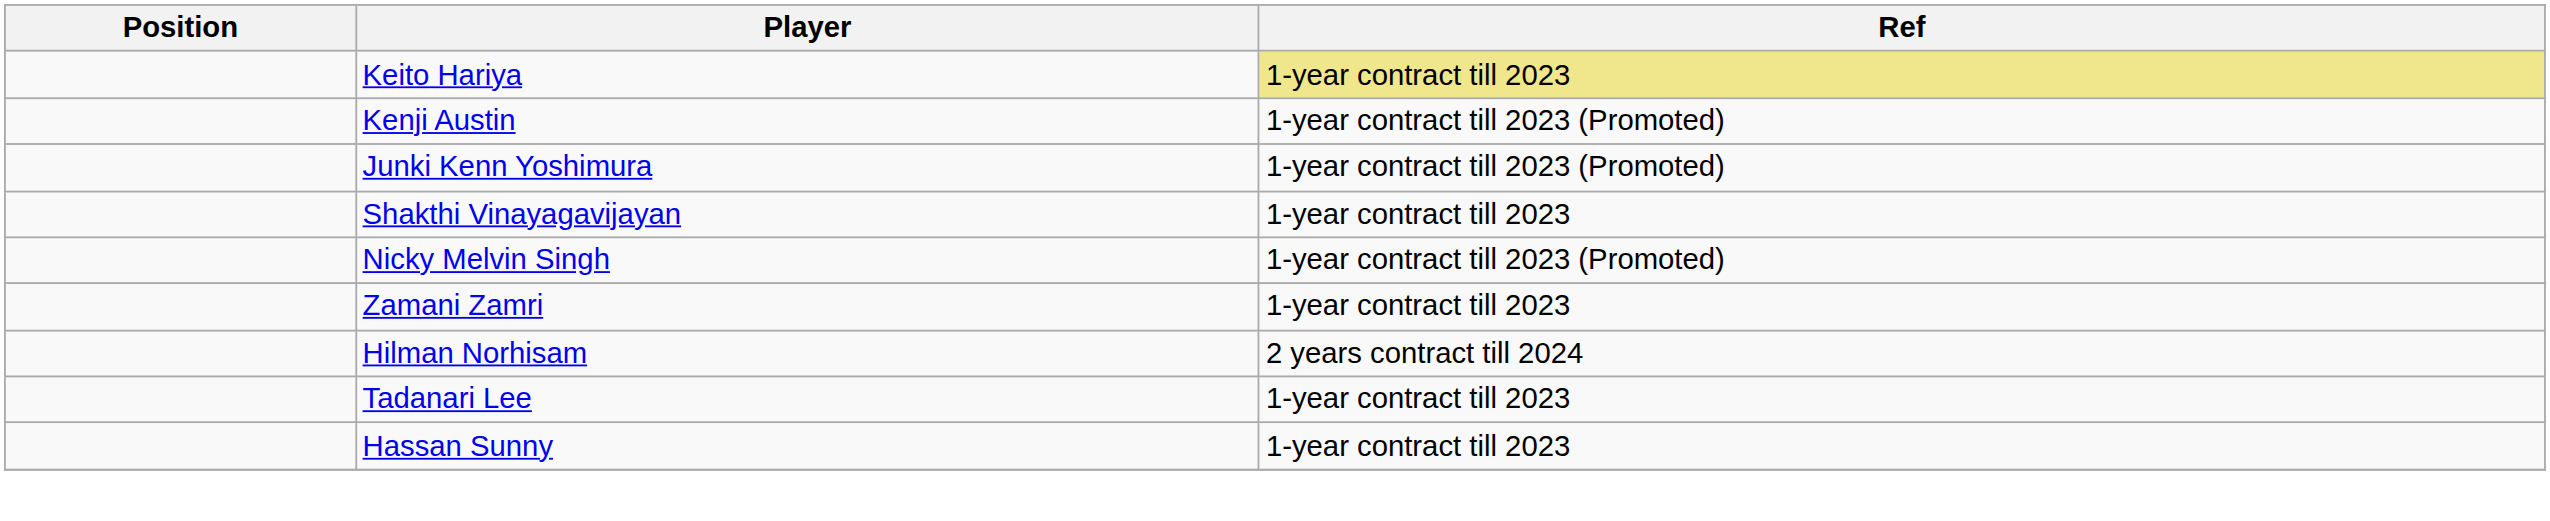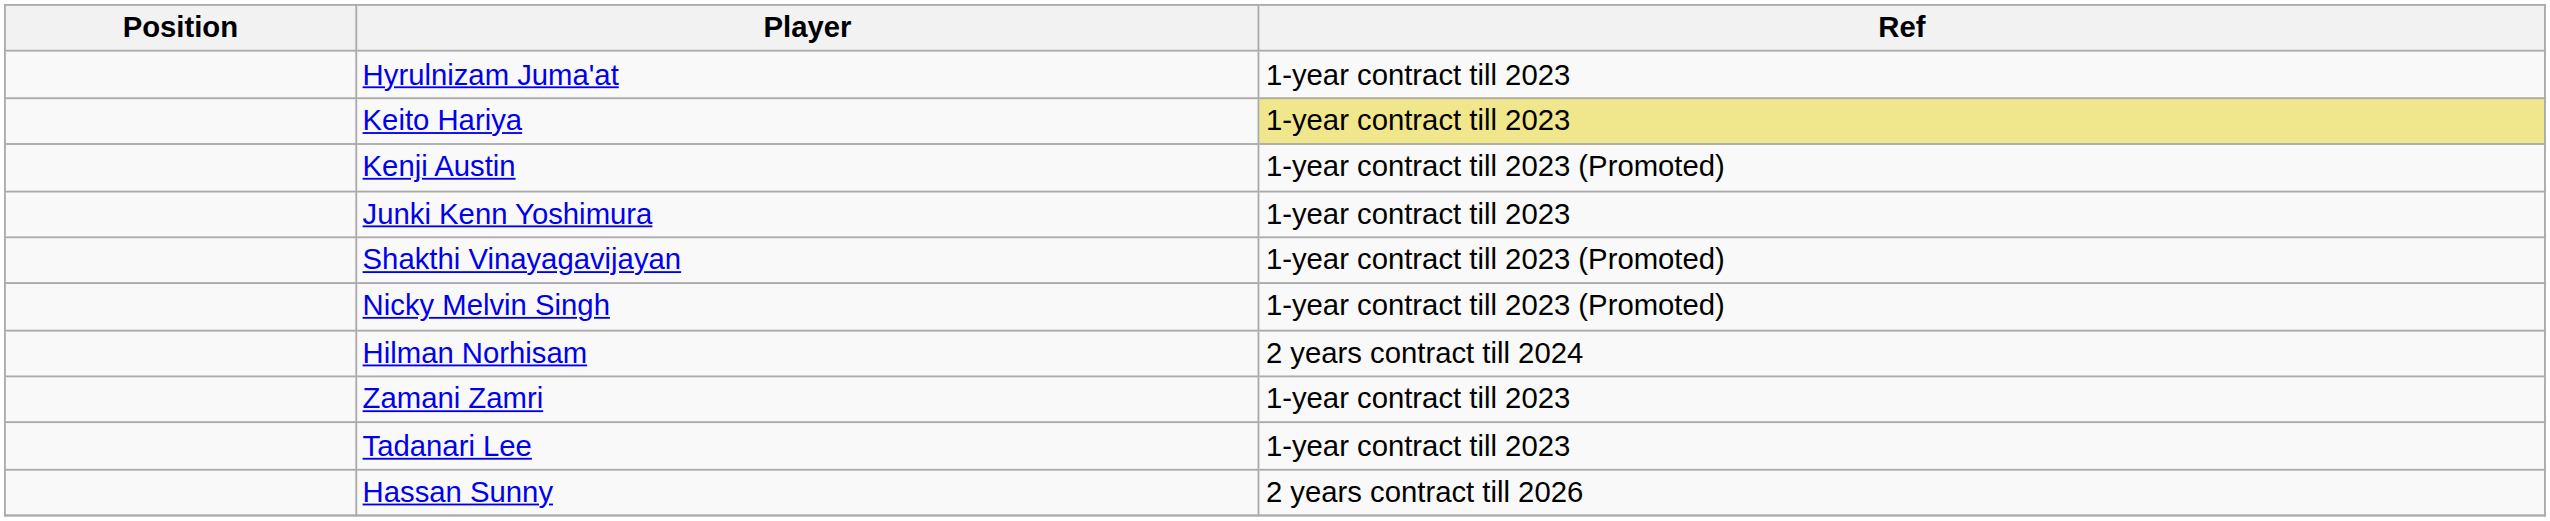 <table class="wikitable sortable" style="width:70%; text-align:center; font-size:100%; text-align:left;">
 <tr>
 <th>Position</th>
 <th>Player</th>
 <th>Ref</th>
+</tr>
+<tr>
+<td></td>
+<td> <a href='#'>Hyrulnizam Juma'at</a></td>
+<td>1-year contract till 2023 </td>
 </tr>
 <tr>
 <td></td>
 <td> <a href='#'>Keito Hariya</a></td>
 <td style="background: khaki;">1-year contract till 2023 </td>
 </tr>
 <tr>
 <td></td>
 <td> <a href='#'>Kenji Austin</a></td>
 <td>1-year contract till 2023 (Promoted) </td>
 </tr>
 <tr>
 <td></td>
 <td> <a href='#'>Junki Kenn Yoshimura</a></td>
-<td>1-year contract till 2023 (Promoted) </td>
+<td>1-year contract till 2023 </td>
 </tr>
 <tr>
 <td></td>
 <td> <a href='#'>Shakthi Vinayagavijayan</a></td>
-<td>1-year contract till 2023 </td>
+<td>1-year contract till 2023 (Promoted) </td>
 </tr>
 <tr>
 <td></td>
 <td> <a href='#'>Nicky Melvin Singh</a></td>
 <td>1-year contract till 2023 (Promoted) </td>
 </tr>
 <tr>
 <td></td>
-<td> <a href='#'>Zamani Zamri</a></td>
-<td>1-year contract till 2023 </td>
+<td> <a href='#'>Hilman Norhisam</a></td>
+<td>2 years contract till 2024 </td>
 </tr>
 <tr>
 <td></td>
-<td> <a href='#'>Hilman Norhisam</a></td>
-<td>2 years contract till 2024 </td>
+<td> <a href='#'>Zamani Zamri</a></td>
+<td>1-year contract till 2023 </td>
 </tr>
 <tr>
 <td></td>
 <td> <a href='#'>Tadanari Lee</a></td>
 <td>1-year contract till 2023 </td>
 </tr>
 <tr>
 <td></td>
 <td> <a href='#'>Hassan Sunny</a></td>
-<td>1-year contract till 2023 </td>
+<td>2 years contract till 2026 </td>
 </tr>
 <tr>
 </tr>
 </table>
